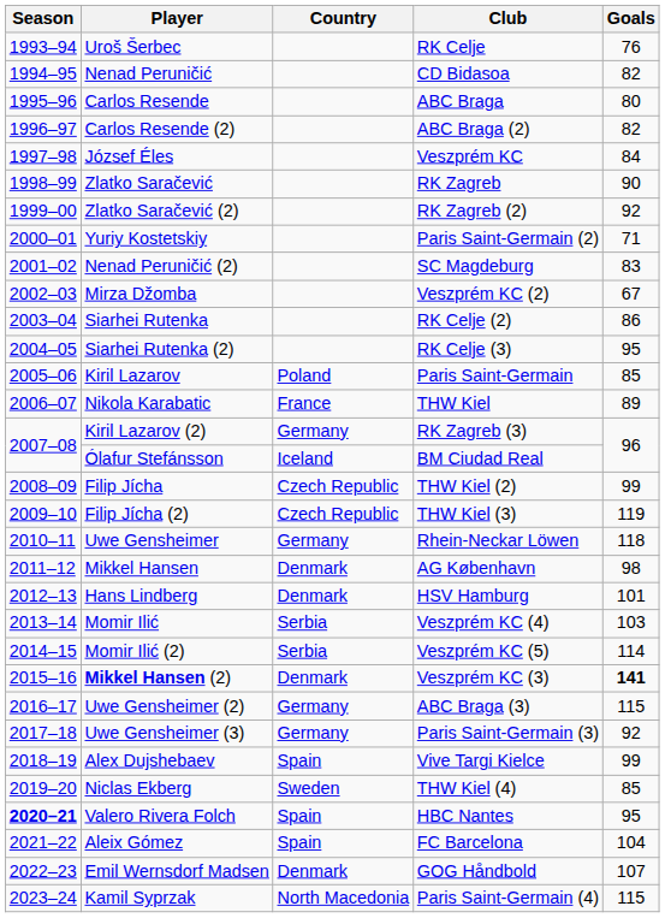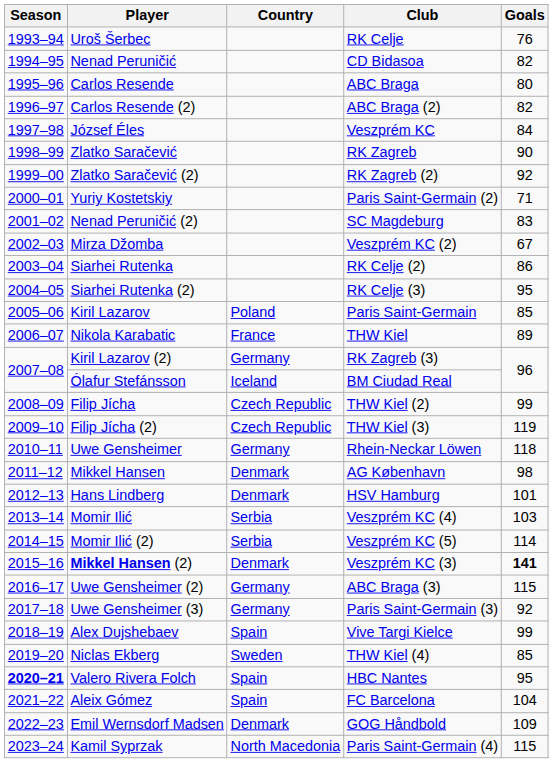 <table class="wikitable">
 <tr>
 <th>Season</th>
 <th>Player</th>
 <th>Country</th>
 <th>Club</th>
 <th>Goals</th>
 </tr>
 <tr>
 <td><a href='#'>1993–94</a></td>
 <td><a href='#'>Uroš Šerbec</a></td>
 <td></td>
 <td> <a href='#'>RK Celje</a></td>
 <td align="center">76</td>
 </tr>
 <tr>
 <td><a href='#'>1994–95</a></td>
 <td><a href='#'>Nenad Peruničić</a></td>
 <td></td>
 <td> <a href='#'>CD Bidasoa</a></td>
 <td align="center">82</td>
 </tr>
 <tr>
 <td><a href='#'>1995–96</a></td>
 <td><a href='#'>Carlos Resende</a></td>
 <td></td>
 <td> <a href='#'>ABC Braga</a></td>
 <td align="center">80</td>
 </tr>
 <tr>
 <td><a href='#'>1996–97</a></td>
 <td><a href='#'>Carlos Resende</a> (2)</td>
 <td></td>
 <td> <a href='#'>ABC Braga</a> (2)</td>
 <td align="center">82</td>
 </tr>
 <tr>
 <td><a href='#'>1997–98</a></td>
 <td><a href='#'>József Éles</a></td>
 <td></td>
 <td> <a href='#'>Veszprém KC</a></td>
 <td align="center">84</td>
 </tr>
 <tr>
 <td><a href='#'>1998–99</a></td>
 <td><a href='#'>Zlatko Saračević</a></td>
 <td></td>
 <td> <a href='#'>RK Zagreb</a></td>
 <td align="center">90</td>
 </tr>
 <tr>
 <td><a href='#'>1999–00</a></td>
 <td><a href='#'>Zlatko Saračević</a> (2)</td>
 <td></td>
 <td> <a href='#'>RK Zagreb</a> (2)</td>
 <td align="center">92</td>
 </tr>
 <tr>
 <td><a href='#'>2000–01</a></td>
 <td><a href='#'>Yuriy Kostetskiy</a></td>
 <td></td>
 <td> <a href='#'>Paris Saint-Germain</a> (2)</td>
 <td align="center">71</td>
 </tr>
 <tr>
 <td><a href='#'>2001–02</a></td>
 <td><a href='#'>Nenad Peruničić</a> (2)</td>
 <td></td>
 <td> <a href='#'>SC Magdeburg</a></td>
 <td align="center">83</td>
 </tr>
 <tr>
 <td><a href='#'>2002–03</a></td>
 <td><a href='#'>Mirza Džomba</a></td>
 <td></td>
 <td> <a href='#'>Veszprém KC</a> (2)</td>
 <td align="center">67</td>
 </tr>
 <tr>
 <td><a href='#'>2003–04</a></td>
 <td><a href='#'>Siarhei Rutenka</a></td>
 <td></td>
 <td> <a href='#'>RK Celje</a> (2)</td>
 <td align="center">86</td>
 </tr>
 <tr>
 <td><a href='#'>2004–05</a></td>
 <td><a href='#'>Siarhei Rutenka</a> (2)</td>
 <td></td>
 <td> <a href='#'>RK Celje</a> (3)</td>
 <td align="center">95</td>
 </tr>
 <tr>
 <td><a href='#'>2005–06</a></td>
 <td><a href='#'>Kiril Lazarov</a></td>
 <td> <a href='#'>Poland</a></td>
 <td> <a href='#'>Paris Saint-Germain</a></td>
 <td align="center">85</td>
 </tr>
 <tr>
 <td><a href='#'>2006–07</a></td>
 <td><a href='#'>Nikola Karabatic</a></td>
 <td> <a href='#'>France</a></td>
 <td> <a href='#'>THW Kiel</a></td>
 <td align="center">89</td>
 </tr>
 <tr>
 <td rowspan="2"><a href='#'>2007–08</a></td>
 <td><a href='#'>Kiril Lazarov</a> (2)</td>
 <td> <a href='#'>Germany</a></td>
 <td> <a href='#'>RK Zagreb</a> (3)</td>
 <td rowspan="2" align="center">96</td>
 </tr>
 <tr>
 <td><a href='#'>Ólafur Stefánsson</a></td>
 <td> <a href='#'>Iceland</a></td>
 <td> <a href='#'>BM Ciudad Real</a></td>
 </tr>
 <tr>
 <td><a href='#'>2008–09</a></td>
 <td><a href='#'>Filip Jícha</a></td>
 <td> <a href='#'>Czech Republic</a></td>
 <td> <a href='#'>THW Kiel</a> (2)</td>
 <td align="center">99</td>
 </tr>
 <tr>
 <td><a href='#'>2009–10</a></td>
 <td><a href='#'>Filip Jícha</a> (2)</td>
 <td> <a href='#'>Czech Republic</a></td>
 <td> <a href='#'>THW Kiel</a> (3)</td>
 <td align="center">119</td>
 </tr>
 <tr>
 <td><a href='#'>2010–11</a></td>
 <td><a href='#'>Uwe Gensheimer</a></td>
 <td> <a href='#'>Germany</a></td>
 <td> <a href='#'>Rhein-Neckar Löwen</a></td>
 <td align="center">118</td>
 </tr>
 <tr>
 <td><a href='#'>2011–12</a></td>
 <td><a href='#'>Mikkel Hansen</a></td>
 <td> <a href='#'>Denmark</a></td>
 <td> <a href='#'>AG København</a></td>
 <td align="center">98</td>
 </tr>
 <tr>
 <td><a href='#'>2012–13</a></td>
 <td><a href='#'>Hans Lindberg</a></td>
 <td> <a href='#'>Denmark</a></td>
 <td> <a href='#'>HSV Hamburg</a></td>
 <td align="center">101</td>
 </tr>
 <tr>
 <td><a href='#'>2013–14</a></td>
 <td><a href='#'>Momir Ilić</a></td>
 <td> <a href='#'>Serbia</a></td>
 <td> <a href='#'>Veszprém KC</a> (4)</td>
 <td align="center">103</td>
 </tr>
 <tr>
 <td><a href='#'>2014–15</a></td>
 <td><a href='#'>Momir Ilić</a> (2)</td>
 <td> <a href='#'>Serbia</a></td>
 <td> <a href='#'>Veszprém KC</a> (5)</td>
 <td align="center">114</td>
 </tr>
 <tr>
 <td><a href='#'>2015–16</a></td>
 <td><strong><a href='#'>Mikkel Hansen</a></strong> (2)</td>
 <td> <a href='#'>Denmark</a></td>
 <td> <a href='#'>Veszprém KC</a> (3)</td>
 <td align="center"><strong>141</strong></td>
 </tr>
 <tr>
 <td><a href='#'>2016–17</a></td>
 <td><a href='#'>Uwe Gensheimer</a> (2)</td>
 <td> <a href='#'>Germany</a></td>
 <td> <a href='#'>ABC Braga</a> (3)</td>
 <td align="center">115</td>
 </tr>
 <tr>
 <td><a href='#'>2017–18</a></td>
 <td><a href='#'>Uwe Gensheimer</a> (3)</td>
 <td> <a href='#'>Germany</a></td>
 <td> <a href='#'>Paris Saint-Germain</a> (3)</td>
 <td align="center">92</td>
 </tr>
 <tr>
 <td><a href='#'>2018–19</a></td>
 <td><a href='#'>Alex Dujshebaev</a></td>
 <td> <a href='#'>Spain</a></td>
 <td> <a href='#'>Vive Targi Kielce</a></td>
 <td align="center">99</td>
 </tr>
 <tr>
 <td><a href='#'>2019–20</a></td>
 <td><a href='#'>Niclas Ekberg</a></td>
 <td> <a href='#'>Sweden</a></td>
 <td> <a href='#'>THW Kiel</a> (4)</td>
 <td align="center">85</td>
 </tr>
 <tr>
 <td><strong><a href='#'>2020–21</a></strong></td>
 <td><a href='#'>Valero Rivera Folch</a></td>
 <td> <a href='#'>Spain</a></td>
 <td> <a href='#'>HBC Nantes</a></td>
 <td align="center">95</td>
 </tr>
 <tr>
 <td><a href='#'>2021–22</a></td>
 <td><a href='#'>Aleix Gómez</a></td>
 <td> <a href='#'>Spain</a></td>
 <td> <a href='#'>FC Barcelona</a></td>
 <td align="center">104</td>
 </tr>
 <tr>
 <td><a href='#'>2022–23</a></td>
 <td><a href='#'>Emil Wernsdorf Madsen</a></td>
 <td> <a href='#'>Denmark</a></td>
 <td> <a href='#'>GOG Håndbold</a></td>
-<td align="center">107</td>
+<td align="center">109</td>
 </tr>
 <tr>
 <td><a href='#'>2023–24</a></td>
 <td><a href='#'>Kamil Syprzak</a></td>
 <td> <a href='#'>North Macedonia</a></td>
 <td> <a href='#'>Paris Saint-Germain</a> (4)</td>
 <td align="center">115</td>
 </tr>
 </table>
